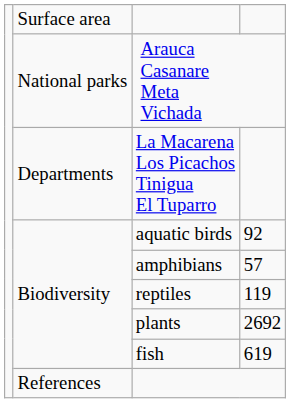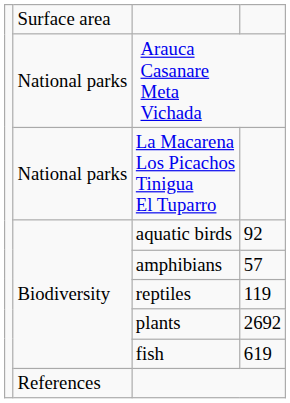 <table class="wikitable sortable mw-collapsible">
 <tr>
 <td rowspan=9></td>
 <td>Surface area</td>
 <td></td>
 <td></td>
 </tr>
 <tr>
 <td>National parks</td>
 <td colspan=2> <a href='#'>Arauca</a><br> <a href='#'>Casanare</a><br> <a href='#'>Meta</a><br> <a href='#'>Vichada</a><br></td>
 </tr>
 <tr>
-<td>Departments</td>
+<td>National parks</td>
 <td><a href='#'>La Macarena</a><br><a href='#'>Los Picachos</a><br><a href='#'>Tinigua</a><br><a href='#'>El Tuparro</a></td>
 <td></td>
 </tr>
 <tr>
 <td rowspan=5>Biodiversity</td>
 <td>aquatic birds</td>
 <td>92</td>
 </tr>
 <tr>
 <td>amphibians</td>
 <td>57</td>
 </tr>
 <tr>
 <td>reptiles</td>
 <td>119</td>
 </tr>
 <tr>
 <td>plants</td>
 <td>2692</td>
 </tr>
 <tr>
 <td>fish</td>
 <td>619</td>
 </tr>
 <tr>
 <td>References</td>
 <td colspan=2></td>
 </tr>
 </table>
